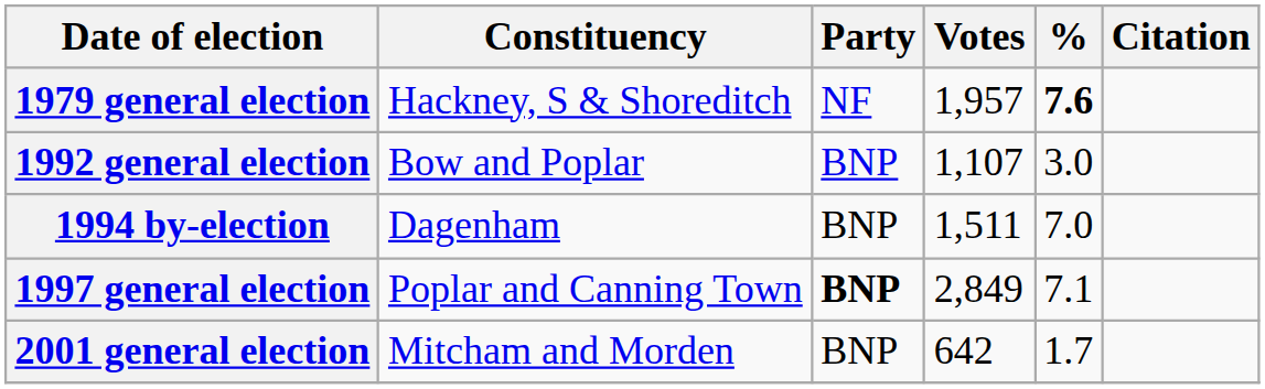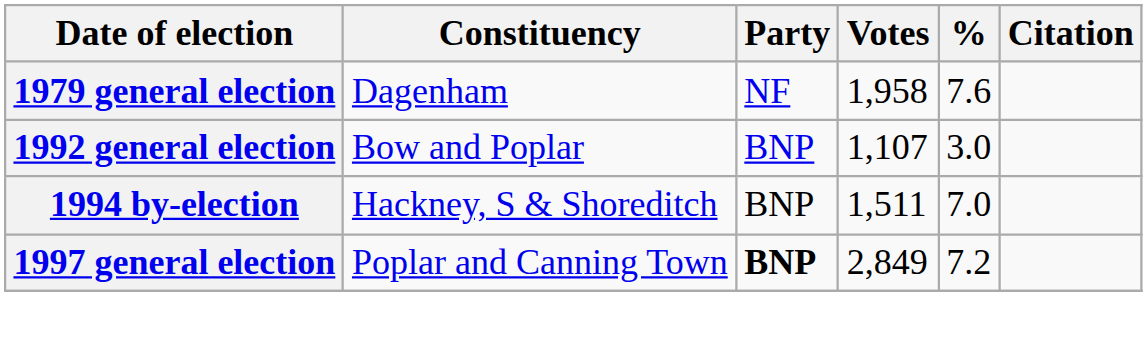 <table class="wikitable plainrowheaders">
 <tr>
 <th scope="col">Date of election</th>
 <th scope="col">Constituency</th>
 <th scope="col">Party</th>
 <th scope="col">Votes</th>
 <th scope="col">%</th>
 <th scope="col">Citation</th>
 </tr>
 <tr>
 <th scope="row"><a href='#'>1979 general election</a></th>
-<td><a href='#'>Hackney, S & Shoreditch</a></td>
+<td><a href='#'>Dagenham</a></td>
 <td><a href='#'>NF</a></td>
-<td>1,957</td>
-<td><strong>7.6</strong></td>
+<td>1,958</td>
+<td>7.6</td>
 <td></td>
 </tr>
 <tr>
 <th scope="row"><a href='#'>1992 general election</a></th>
 <td><a href='#'>Bow and Poplar</a></td>
 <td><a href='#'>BNP</a></td>
 <td>1,107</td>
 <td>3.0</td>
 <td></td>
 </tr>
 <tr>
 <th scope="row"><a href='#'>1994 by-election</a></th>
-<td><a href='#'>Dagenham</a></td>
+<td><a href='#'>Hackney, S & Shoreditch</a></td>
 <td>BNP</td>
 <td>1,511</td>
 <td>7.0</td>
 <td></td>
 </tr>
 <tr>
 <th scope="row"><a href='#'>1997 general election</a></th>
 <td><a href='#'>Poplar and Canning Town</a></td>
 <td><strong>BNP</strong></td>
 <td>2,849</td>
-<td>7.1</td>
-<td></td>
-</tr>
-<tr>
-<th scope="row"><a href='#'>2001 general election</a></th>
-<td><a href='#'>Mitcham and Morden</a></td>
-<td>BNP</td>
-<td>642</td>
-<td>1.7</td>
+<td>7.2</td>
 <td></td>
 </tr>
 <tr>
 </tr>
 </table>
